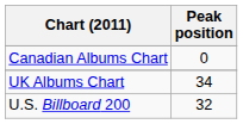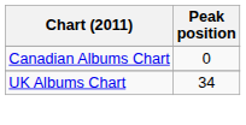 <table class="wikitable sortable" style="text-align:center;">
 <tr>
 <th>Chart (2011)</th>
 <th>Peak<br>position</th>
 </tr>
 <tr>
 </tr>
 <tr>
 <td align="left"><a href='#'>Canadian Albums Chart</a></td>
 <td>0</td>
 </tr>
 <tr>
 </tr>
 <tr>
 <td align="left"><a href='#'>UK Albums Chart</a></td>
 <td>34</td>
 </tr>
-<tr>
-<td align="left">U.S. <a href='#'><em>Billboard</em> 200</a></td>
-<td>32</td>
-</tr>
 </table>
